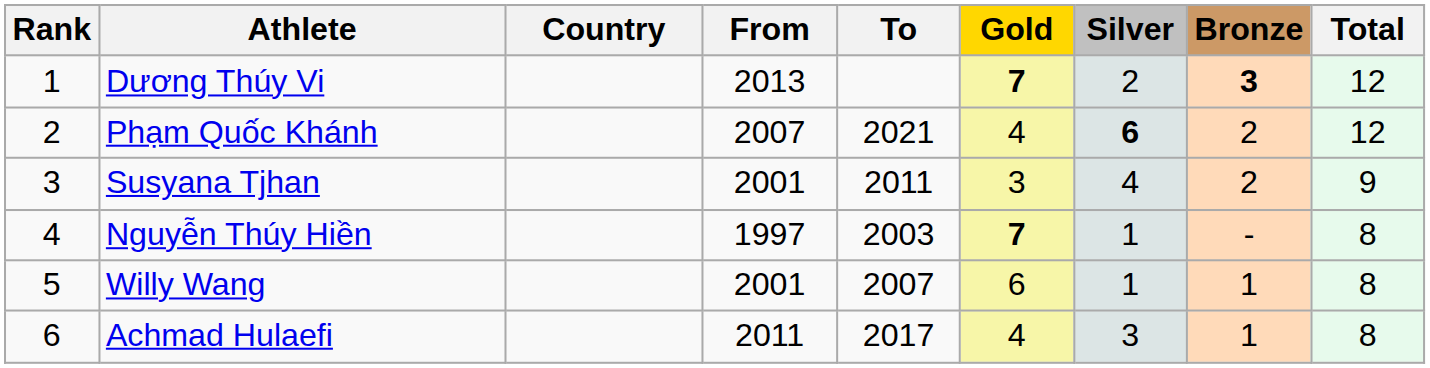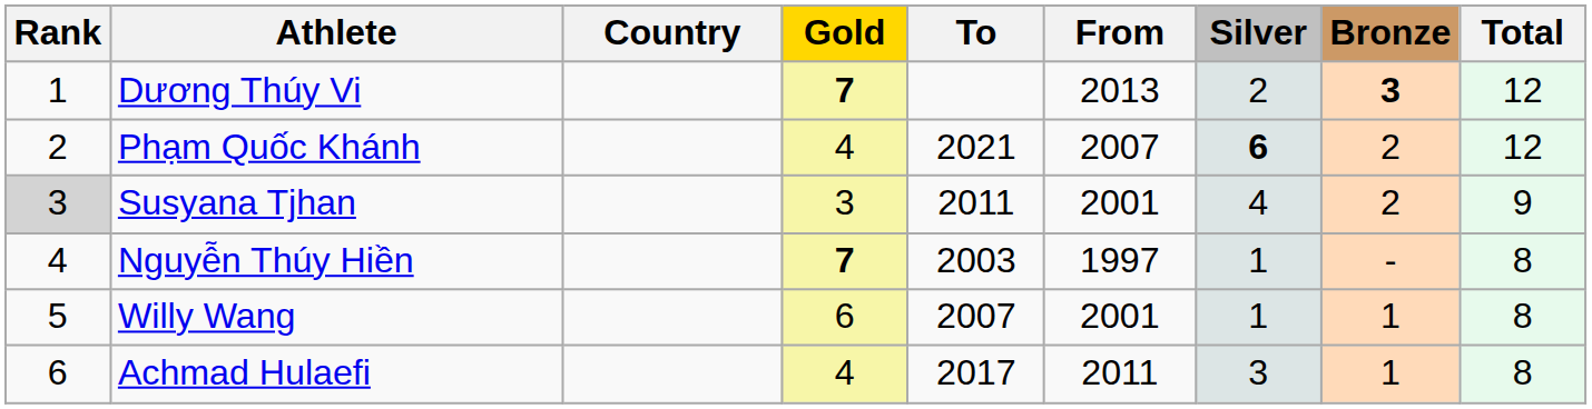 <table class="wikitable plainrowheaders" width=80% style="text-align:center;">
 <tr style="background-color:#EDEDED;">
 <th class="hintergrundfarbe5" style="width:1em">Rank</th>
 <th class="hintergrundfarbe5">Athlete</th>
 <th class="hintergrundfarbe5">Country</th>
+<th style="background:    gold; width:8%">Gold</th>
+<th class="hintergrundfarbe5">To</th>
 <th class="hintergrundfarbe5">From</th>
-<th class="hintergrundfarbe5">To</th>
-<th style="background:    gold; width:8%">Gold</th>
 <th style="background:  silver; width:8%">Silver</th>
 <th style="background: #CC9966; width:8%">Bronze</th>
 <th class="hintergrundfarbe5" style="width:8%">Total</th>
 </tr>
 <tr style="text-align: center;">
 <td>1</td>
 <td style="text-align: left;"><a href='#'>Dương Thúy Vi</a></td>
 <td style="text-align: left;"></td>
+<td bgcolor="#F7F6A8"><strong>7</strong></td>
+<td></td>
 <td>2013</td>
-<td></td>
-<td bgcolor="#F7F6A8"><strong>7</strong></td>
 <td bgcolor="#DCE5E5">2</td>
 <td bgcolor="#FFDAB9"><strong>3</strong></td>
 <td bgcolor="#E7FAEC">12</td>
 </tr>
 <tr style="text-align: center;">
 <td>2</td>
 <td style="text-align: left;"><a href='#'>Phạm Quốc Khánh</a></td>
 <td style="text-align: left;"></td>
+<td bgcolor="#F7F6A8">4</td>
+<td>2021</td>
 <td>2007</td>
-<td>2021</td>
-<td bgcolor="#F7F6A8">4</td>
 <td bgcolor="#DCE5E5"><strong>6</strong></td>
 <td bgcolor="#FFDAB9">2</td>
 <td bgcolor="#E7FAEC">12</td>
 </tr>
 <tr style="text-align: center;">
-<td>3</td>
+<td style="background: lightgrey;">3</td>
 <td style="text-align: left;"><a href='#'>Susyana Tjhan</a></td>
 <td style="text-align: left;"></td>
+<td bgcolor="#F7F6A8">3</td>
+<td>2011</td>
 <td>2001</td>
-<td>2011</td>
-<td bgcolor="#F7F6A8">3</td>
 <td bgcolor="#DCE5E5">4</td>
 <td bgcolor="#FFDAB9">2</td>
 <td bgcolor="#E7FAEC">9</td>
 </tr>
 <tr style="text-align: center;">
 <td>4</td>
 <td style="text-align: left;"><a href='#'>Nguyễn Thúy Hiền</a></td>
 <td style="text-align: left;"></td>
+<td bgcolor="#F7F6A8"><strong>7</strong></td>
+<td>2003</td>
 <td>1997</td>
-<td>2003</td>
-<td bgcolor="#F7F6A8"><strong>7</strong></td>
 <td bgcolor="#DCE5E5">1</td>
 <td bgcolor="#FFDAB9">-</td>
 <td bgcolor="#E7FAEC">8</td>
 </tr>
 <tr style="text-align: center;">
 <td>5</td>
 <td style="text-align: left;"><a href='#'>Willy Wang</a></td>
 <td style="text-align: left;"></td>
+<td bgcolor="#F7F6A8">6</td>
+<td>2007</td>
 <td>2001</td>
-<td>2007</td>
-<td bgcolor="#F7F6A8">6</td>
 <td bgcolor="#DCE5E5">1</td>
 <td bgcolor="#FFDAB9">1</td>
 <td bgcolor="#E7FAEC">8</td>
 </tr>
 <tr style="text-align: center;">
 <td>6</td>
 <td style="text-align: left;"><a href='#'>Achmad Hulaefi</a></td>
 <td style="text-align: left;"></td>
+<td bgcolor="#F7F6A8">4</td>
+<td>2017</td>
 <td>2011</td>
-<td>2017</td>
-<td bgcolor="#F7F6A8">4</td>
 <td bgcolor="#DCE5E5">3</td>
 <td bgcolor="#FFDAB9">1</td>
 <td bgcolor="#E7FAEC">8</td>
 </tr>
 </table>
